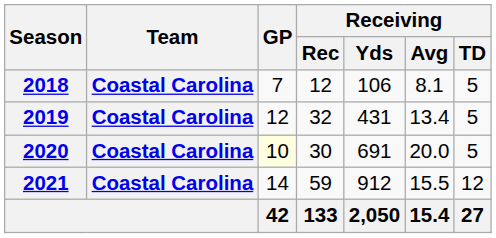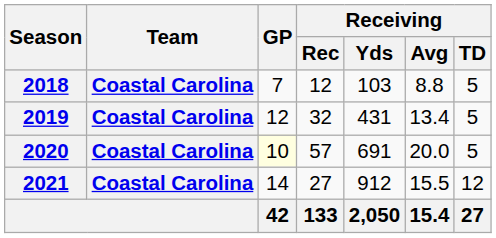 <table class="wikitable" style="text-align: center;">
 <tr>
 <th rowspan="2">Season</th>
 <th rowspan="2">Team</th>
 <th rowspan="2">GP</th>
 <th colspan="4">Receiving</th>
 </tr>
 <tr>
 <th>Rec</th>
 <th>Yds</th>
 <th>Avg</th>
 <th>TD</th>
 </tr>
 <tr>
 <th><a href='#'>2018</a></th>
 <th><a href='#'>Coastal Carolina</a></th>
 <td>7</td>
 <td>12</td>
-<td>106</td>
-<td>8.1</td>
+<td>103</td>
+<td>8.8</td>
 <td>5</td>
 </tr>
 <tr>
 <th><a href='#'>2019</a></th>
 <th><a href='#'>Coastal Carolina</a></th>
 <td>12</td>
 <td>32</td>
 <td>431</td>
 <td>13.4</td>
 <td>5</td>
 </tr>
 <tr>
 <th><a href='#'>2020</a></th>
 <th><a href='#'>Coastal Carolina</a></th>
 <td style="background: lightyellow;">10</td>
-<td>30</td>
+<td>57</td>
 <td>691</td>
 <td>20.0</td>
 <td>5</td>
 </tr>
 <tr>
 <th><a href='#'>2021</a></th>
 <th><a href='#'>Coastal Carolina</a></th>
 <td>14</td>
-<td>59</td>
+<td>27</td>
 <td>912</td>
 <td>15.5</td>
 <td>12</td>
 </tr>
 <tr>
 <th colspan="2"></th>
 <th>42</th>
 <th>133</th>
 <th>2,050</th>
 <th>15.4</th>
 <th>27</th>
 </tr>
 </table>
